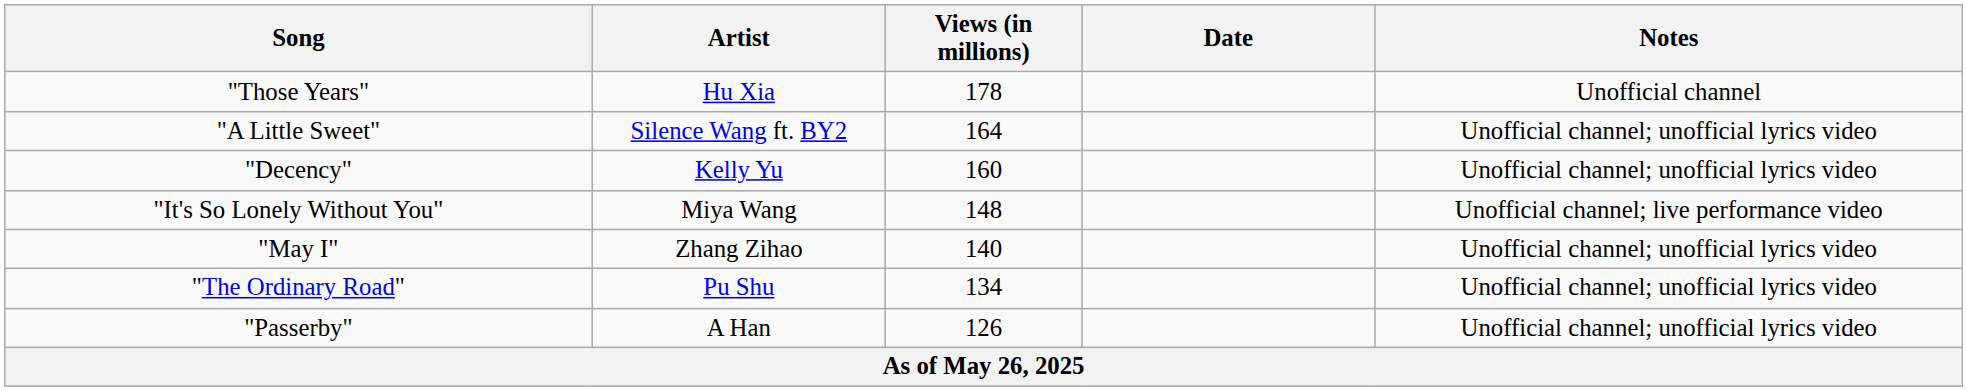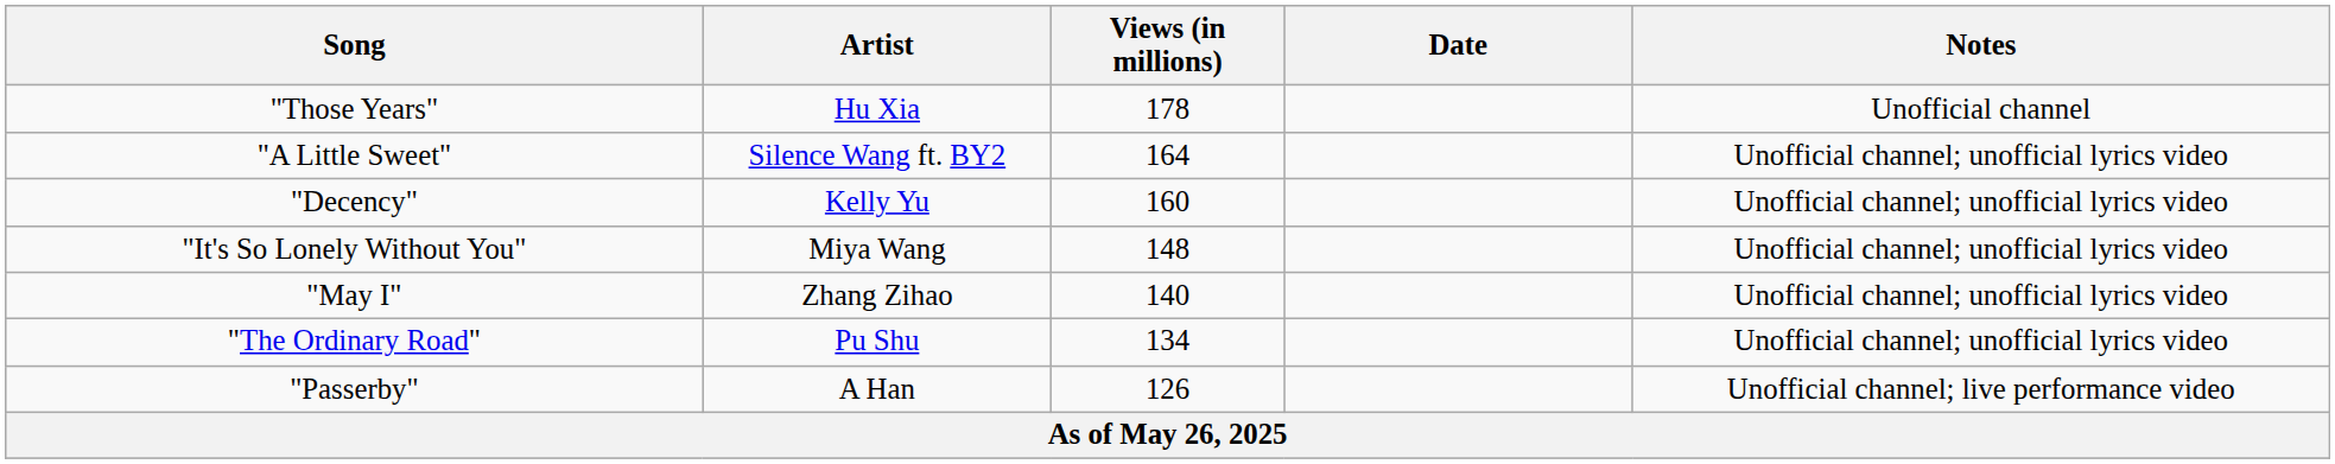 <table class="wikitable sortable plainrowheaders" style="margin:auto; margin:auto;text-align:center;width=100%;">
 <tr>
 <th style="width:30%">Song</th>
 <th style="width:15%">Artist</th>
 <th style="width:10%">Views (in millions)</th>
 <th style="width:15%">Date</th>
 <th style="width:30%">Notes</th>
 </tr>
 <tr>
 <td>"Those Years"</td>
 <td><a href='#'>Hu Xia</a></td>
 <td>178</td>
 <td></td>
 <td>Unofficial channel</td>
 </tr>
 <tr>
 <td>"A Little Sweet"</td>
 <td><a href='#'>Silence Wang</a> ft. <a href='#'>BY2</a></td>
 <td>164</td>
 <td></td>
 <td>Unofficial channel; unofficial lyrics video</td>
 </tr>
 <tr>
 <td>"Decency"</td>
 <td><a href='#'>Kelly Yu</a></td>
 <td>160</td>
 <td></td>
 <td>Unofficial channel; unofficial lyrics video</td>
 </tr>
 <tr>
 <td>"It's So Lonely Without You"</td>
 <td>Miya Wang</td>
 <td>148</td>
 <td></td>
-<td>Unofficial channel; live performance video</td>
+<td>Unofficial channel; unofficial lyrics video</td>
 </tr>
 <tr>
 <td>"May I"</td>
 <td>Zhang Zihao</td>
 <td>140</td>
 <td></td>
 <td>Unofficial channel; unofficial lyrics video</td>
 </tr>
 <tr>
 <td>"<a href='#'>The Ordinary Road</a>"</td>
 <td><a href='#'>Pu Shu</a></td>
 <td>134</td>
 <td></td>
 <td>Unofficial channel; unofficial lyrics video</td>
 </tr>
 <tr>
 <td>"Passerby"</td>
 <td>A Han</td>
 <td>126</td>
 <td></td>
-<td>Unofficial channel; unofficial lyrics video</td>
+<td>Unofficial channel; live performance video</td>
 </tr>
 <tr>
 <th colspan="6">As of May 26, 2025</th>
 </tr>
 </table>
